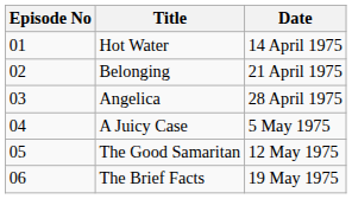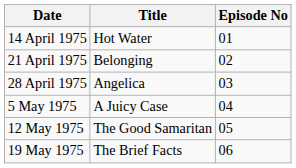 <table class="wikitable">
 <tr>
+<th>Date</th>
+<th>Title</th>
 <th>Episode No</th>
-<th>Title</th>
-<th>Date</th>
 </tr>
 <tr>
+<td>14 April 1975</td>
+<td>Hot Water</td>
 <td>01</td>
-<td>Hot Water</td>
-<td>14 April 1975</td>
 </tr>
 <tr>
+<td>21 April 1975</td>
+<td>Belonging</td>
 <td>02</td>
-<td>Belonging</td>
-<td>21 April 1975</td>
 </tr>
 <tr>
+<td>28 April 1975</td>
+<td>Angelica</td>
 <td>03</td>
-<td>Angelica</td>
-<td>28 April 1975</td>
 </tr>
 <tr>
+<td>5 May 1975</td>
+<td>A Juicy Case</td>
 <td>04</td>
-<td>A Juicy Case</td>
-<td>5 May 1975</td>
 </tr>
 <tr>
+<td>12 May 1975</td>
+<td>The Good Samaritan</td>
 <td>05</td>
-<td>The Good Samaritan</td>
-<td>12 May 1975</td>
 </tr>
 <tr>
+<td>19 May 1975</td>
+<td>The Brief Facts</td>
 <td>06</td>
-<td>The Brief Facts</td>
-<td>19 May 1975</td>
 </tr>
 </table>
